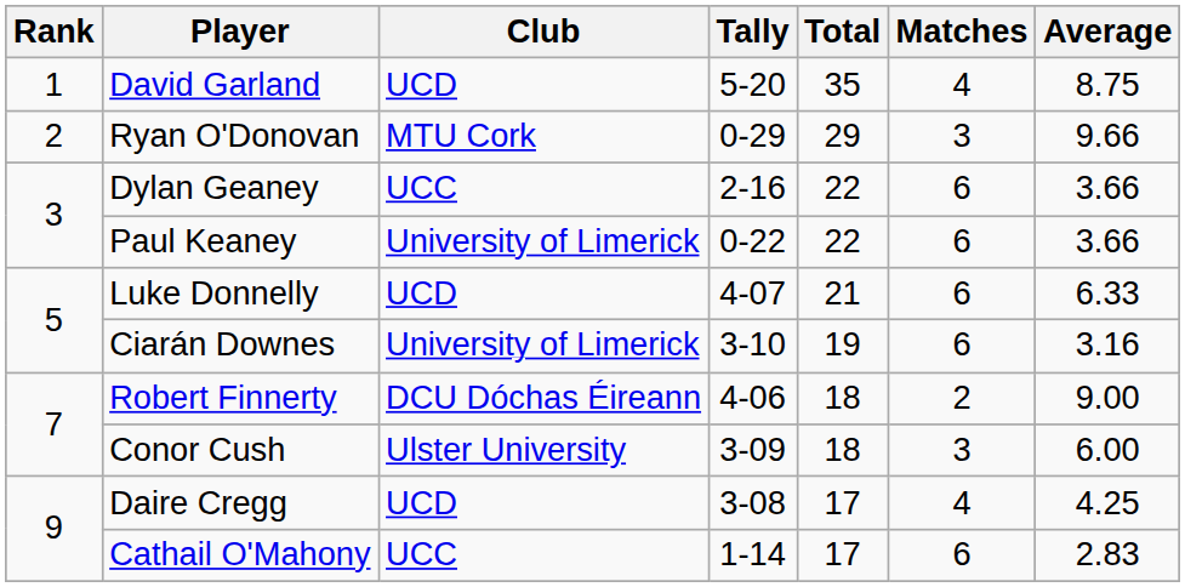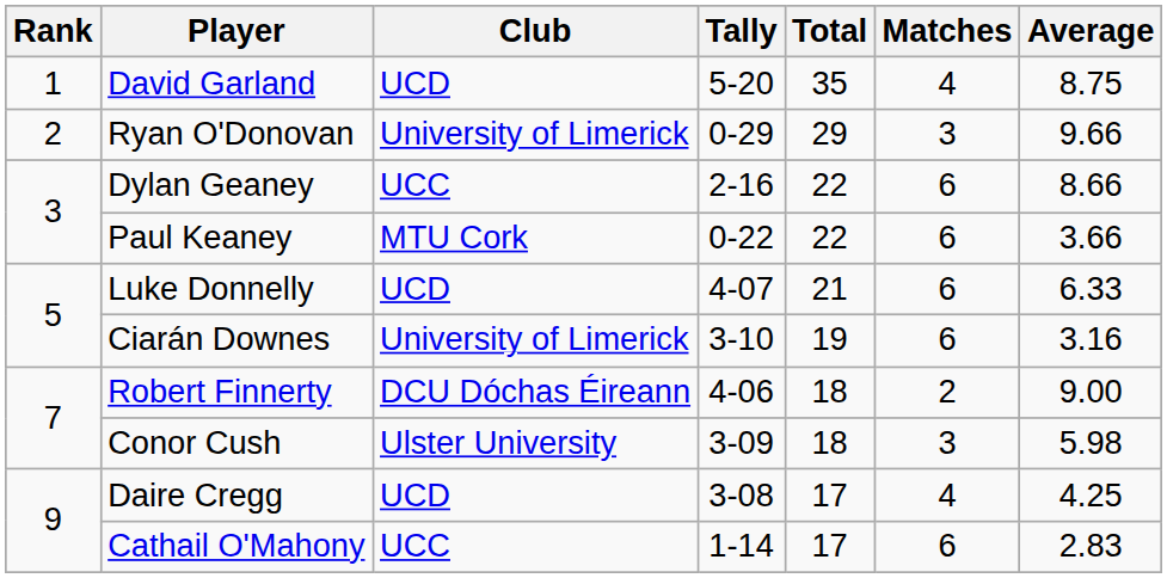 <table class="wikitable">
 <tr>
 <th>Rank</th>
 <th>Player</th>
 <th>Club</th>
 <th>Tally</th>
 <th>Total</th>
 <th>Matches</th>
 <th>Average</th>
 </tr>
 <tr>
 <td rowspan=1 align=center>1</td>
 <td><a href='#'>David Garland</a></td>
 <td><a href='#'>UCD</a></td>
 <td align=center>5-20</td>
 <td align=center>35</td>
 <td align=center>4</td>
 <td align=center>8.75</td>
 </tr>
 <tr>
 <td rowspan=1 align=center>2</td>
 <td>Ryan O'Donovan</td>
-<td><a href='#'>MTU Cork</a></td>
+<td><a href='#'>University of Limerick</a></td>
 <td align=center>0-29</td>
 <td align=center>29</td>
 <td align=center>3</td>
 <td align=center>9.66</td>
 </tr>
 <tr>
 <td rowspan=2 align=center>3</td>
 <td>Dylan Geaney</td>
 <td><a href='#'>UCC</a></td>
 <td align=center>2-16</td>
 <td align=center>22</td>
 <td align=center>6</td>
-<td align=center>3.66</td>
+<td align=center>8.66</td>
 </tr>
 <tr>
 <td>Paul Keaney</td>
-<td><a href='#'>University of Limerick</a></td>
+<td><a href='#'>MTU Cork</a></td>
 <td align=center>0-22</td>
 <td align=center>22</td>
 <td align=center>6</td>
 <td align=center>3.66</td>
 </tr>
 <tr>
 <td rowspan=2 align=center>5</td>
 <td>Luke Donnelly</td>
 <td><a href='#'>UCD</a></td>
 <td align=center>4-07</td>
 <td align=center>21</td>
 <td align=center>6</td>
 <td align=center>6.33</td>
 </tr>
 <tr>
 <td>Ciarán Downes</td>
 <td><a href='#'>University of Limerick</a></td>
 <td align=center>3-10</td>
 <td align=center>19</td>
 <td align=center>6</td>
 <td align=center>3.16</td>
 </tr>
 <tr>
 <td rowspan=2 align=center>7</td>
 <td><a href='#'>Robert Finnerty</a></td>
 <td><a href='#'>DCU Dóchas Éireann</a></td>
 <td align=center>4-06</td>
 <td align=center>18</td>
 <td align=center>2</td>
 <td align=center>9.00</td>
 </tr>
 <tr>
 <td>Conor Cush</td>
 <td><a href='#'>Ulster University</a></td>
 <td align=center>3-09</td>
 <td align=center>18</td>
 <td align=center>3</td>
-<td align=center>6.00</td>
+<td align=center>5.98</td>
 </tr>
 <tr>
 <td rowspan=2 align=center>9</td>
 <td>Daire Cregg</td>
 <td><a href='#'>UCD</a></td>
 <td align=center>3-08</td>
 <td align=center>17</td>
 <td align=center>4</td>
 <td align=center>4.25</td>
 </tr>
 <tr>
 <td><a href='#'>Cathail O'Mahony</a></td>
 <td><a href='#'>UCC</a></td>
 <td align=center>1-14</td>
 <td align=center>17</td>
 <td align=center>6</td>
 <td align=center>2.83</td>
 </tr>
 </table>
